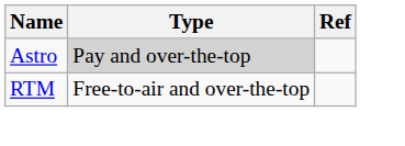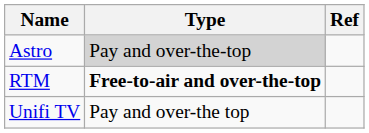 <table class="wikitable sortable">
 <tr>
 <th>Name</th>
 <th>Type</th>
 <th>Ref</th>
 </tr>
 <tr>
 <td><a href='#'>Astro</a></td>
 <td style="background: lightgrey;">Pay and over-the-top</td>
 <td></td>
 </tr>
 <tr>
 <td><a href='#'>RTM</a></td>
-<td>Free-to-air and over-the-top</td>
+<td><strong>Free-to-air and over-the-top</strong></td>
+<td></td>
+</tr>
+<tr>
+<td><a href='#'>Unifi TV</a></td>
+<td>Pay and over-the top</td>
 <td></td>
 </tr>
 </table>
